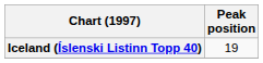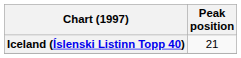 <table class="wikitable sortable plainrowheaders" style="text-align:center">
 <tr>
 <th scope="col">Chart (1997)</th>
 <th scope="col">Peak<br>position</th>
 </tr>
 <tr>
 <th scope="row">Iceland (<a href='#'>Íslenski Listinn Topp 40</a>)</th>
-<td>19</td>
+<td>21</td>
 </tr>
 <tr>
 </tr>
 <tr>
 </tr>
 <tr>
 </tr>
 </table>
